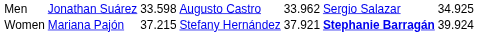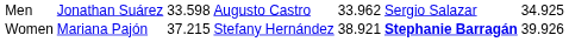 <table>
 <tr>
 <td>Men</td>
 <td><a href='#'>Jonathan Suárez</a><br></td>
 <td>33.598</td>
 <td><a href='#'>Augusto Castro</a><br></td>
 <td>33.962</td>
 <td><a href='#'>Sergio Salazar</a><br></td>
 <td>34.925</td>
 </tr>
 <tr>
 <td>Women</td>
 <td><a href='#'>Mariana Pajón</a><br></td>
 <td>37.215</td>
 <td><a href='#'>Stefany Hernández</a><br></td>
-<td>37.921</td>
+<td>38.921</td>
 <td><strong><a href='#'>Stephanie Barragán</a><br></strong></td>
-<td>39.924</td>
+<td>39.926</td>
 </tr>
 <tr>
 </tr>
 </table>
